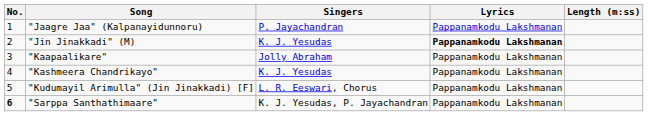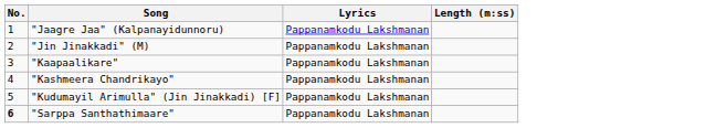 <table class="wikitable" style="font-size:95%;">
 <tr>
 <th>No.</th>
 <th>Song</th>
-<th>Singers</th>
 <th>Lyrics</th>
 <th>Length (m:ss)</th>
 </tr>
 <tr>
 <td>1</td>
 <td>"Jaagre Jaa" (Kalpanayidunnoru)</td>
-<td><a href='#'>P. Jayachandran</a></td>
 <td><a href='#'>Pappanamkodu Lakshmanan</a></td>
 <td></td>
 </tr>
 <tr>
 <td>2</td>
 <td>"Jin Jinakkadi" (M)</td>
-<td><a href='#'>K. J. Yesudas</a></td>
-<td><strong>Pappanamkodu Lakshmanan</strong></td>
+<td>Pappanamkodu Lakshmanan</td>
 <td></td>
 </tr>
 <tr>
 <td>3</td>
 <td>"Kaapaalikare"</td>
-<td><a href='#'>Jolly Abraham</a></td>
 <td>Pappanamkodu Lakshmanan</td>
 <td></td>
 </tr>
 <tr>
 <td>4</td>
 <td>"Kashmeera Chandrikayo"</td>
-<td><a href='#'>K. J. Yesudas</a></td>
 <td>Pappanamkodu Lakshmanan</td>
 <td></td>
 </tr>
 <tr>
 <td>5</td>
 <td>"Kudumayil Arimulla" (Jin Jinakkadi) [F]</td>
-<td><a href='#'>L. R. Eeswari</a>, Chorus</td>
 <td>Pappanamkodu Lakshmanan</td>
 <td></td>
 </tr>
 <tr>
 <td><strong>6</strong></td>
 <td>"Sarppa Santhathimaare"</td>
-<td>K. J. Yesudas, P. Jayachandran</td>
 <td>Pappanamkodu Lakshmanan</td>
 <td></td>
 </tr>
 </table>
